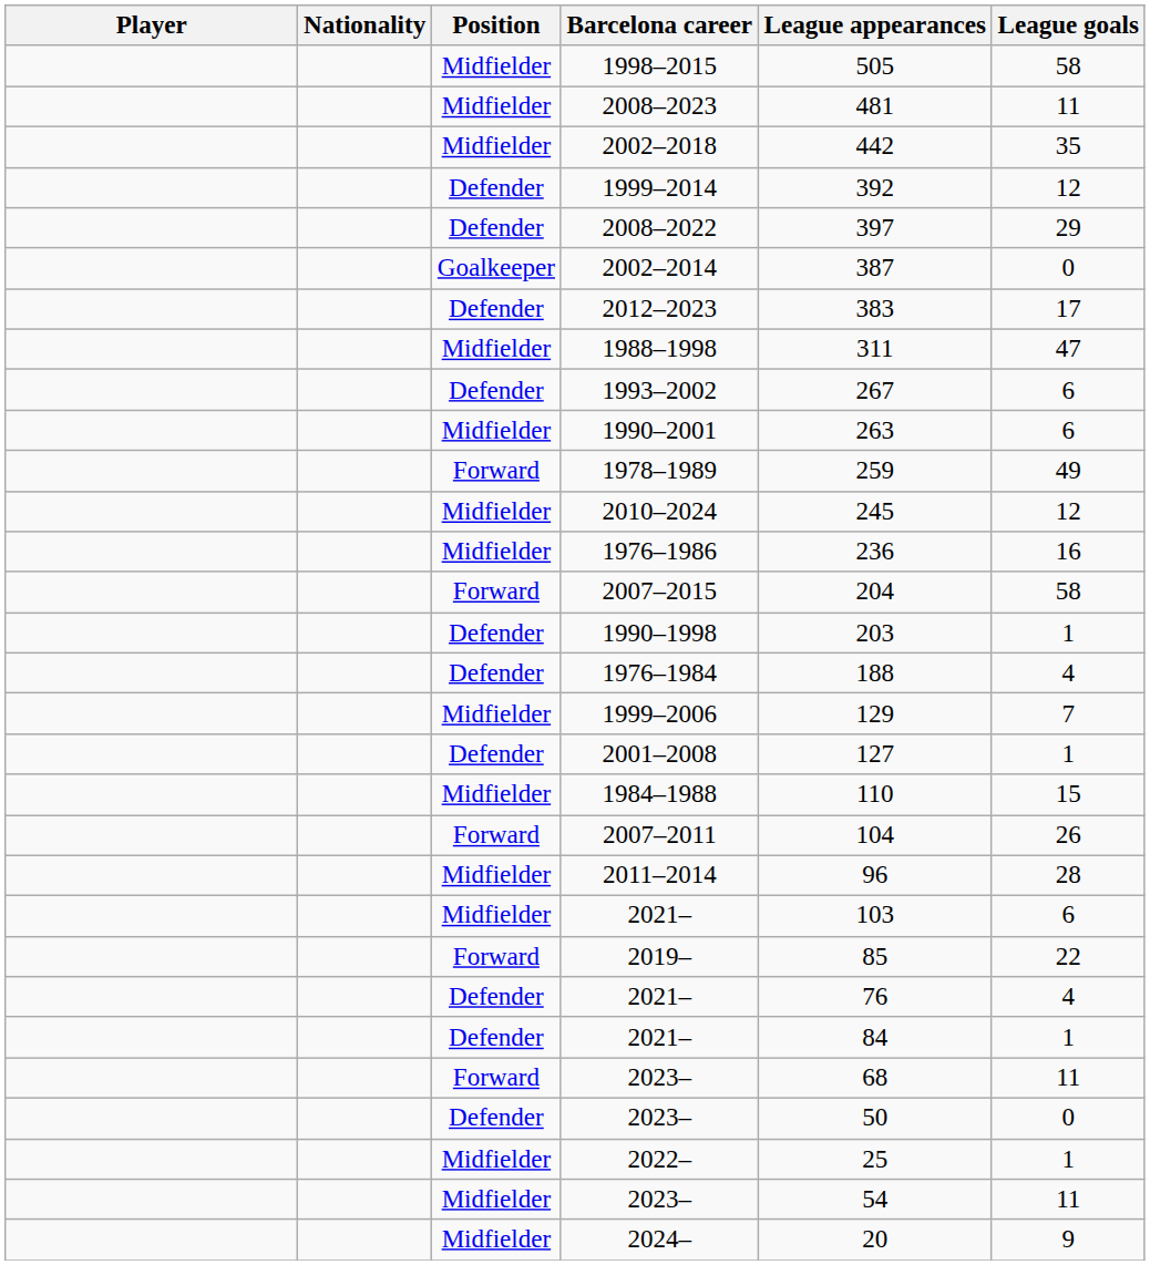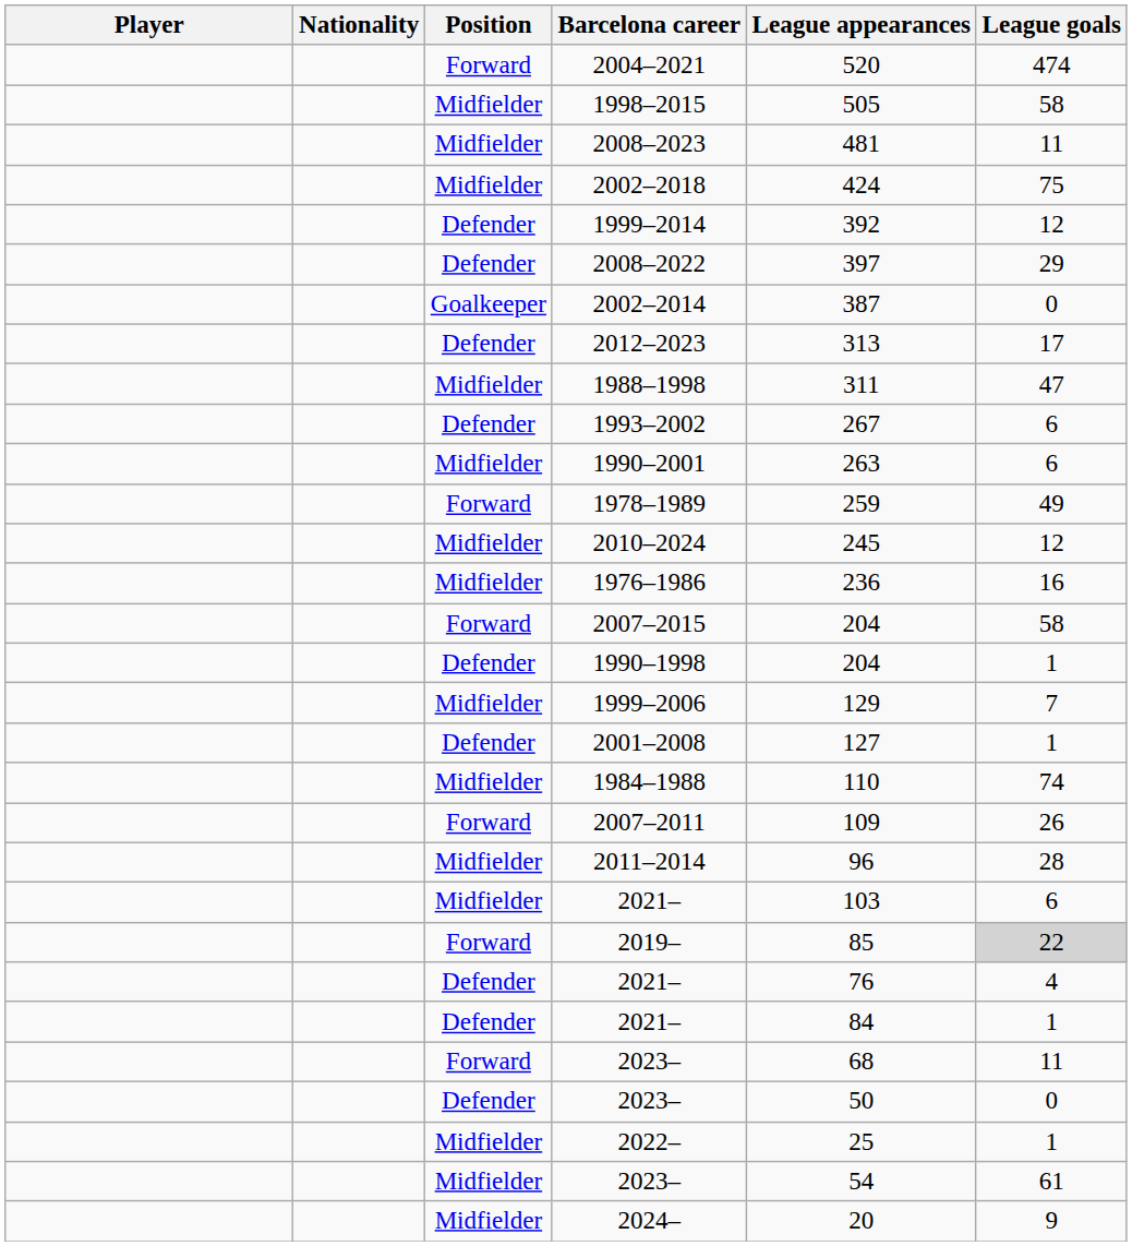 <table class="wikitable sortable" style="text-align: center;">
 <tr>
 <th style="width:11em">Player</th>
 <th>Nationality</th>
 <th>Position</th>
 <th>Barcelona career</th>
 <th>League appearances</th>
 <th>League goals</th>
+</tr>
+<tr>
+<td align="left"></td>
+<td align="left"></td>
+<td><a href='#'>Forward</a></td>
+<td>2004–2021</td>
+<td>520</td>
+<td>474</td>
 </tr>
 <tr>
 <td align="left"></td>
 <td align="left"></td>
 <td><a href='#'>Midfielder</a></td>
 <td>1998–2015</td>
 <td>505</td>
 <td>58</td>
 </tr>
 <tr>
 <td align="left"></td>
 <td align="left"></td>
 <td><a href='#'>Midfielder</a></td>
 <td>2008–2023</td>
 <td>481</td>
 <td>11</td>
 </tr>
 <tr>
 <td align="left"></td>
 <td align="left"></td>
 <td><a href='#'>Midfielder</a></td>
 <td>2002–2018</td>
-<td>442</td>
-<td>35</td>
+<td>424</td>
+<td>75</td>
 </tr>
 <tr>
 <td align="left"></td>
 <td align="left"></td>
 <td><a href='#'>Defender</a></td>
 <td>1999–2014</td>
 <td>392</td>
 <td>12</td>
 </tr>
 <tr>
 <td align="left"></td>
 <td align="left"></td>
 <td><a href='#'>Defender</a></td>
 <td>2008–2022</td>
 <td>397</td>
 <td>29</td>
 </tr>
 <tr>
 <td align="left"></td>
 <td align="left"></td>
 <td><a href='#'>Goalkeeper</a></td>
 <td>2002–2014</td>
 <td>387</td>
 <td>0</td>
 </tr>
 <tr>
 <td align="left"></td>
 <td align="left"></td>
 <td><a href='#'>Defender</a></td>
 <td>2012–2023</td>
-<td>383</td>
+<td>313</td>
 <td>17</td>
 </tr>
 <tr>
 <td align="left"></td>
 <td align="left"></td>
 <td><a href='#'>Midfielder</a></td>
 <td>1988–1998</td>
 <td>311</td>
 <td>47</td>
 </tr>
 <tr>
 <td align="left"></td>
 <td align="left"></td>
 <td><a href='#'>Defender</a></td>
 <td>1993–2002</td>
 <td>267</td>
 <td>6</td>
 </tr>
 <tr>
 <td align="left"></td>
 <td align="left"></td>
 <td><a href='#'>Midfielder</a></td>
 <td>1990–2001</td>
 <td>263</td>
 <td>6</td>
 </tr>
 <tr>
 <td align="left"></td>
 <td align="left"></td>
 <td><a href='#'>Forward</a></td>
 <td>1978–1989</td>
 <td>259</td>
 <td>49</td>
 </tr>
 <tr>
 <td align="left"></td>
 <td align="left"></td>
 <td><a href='#'>Midfielder</a></td>
 <td>2010–2024</td>
 <td>245</td>
 <td>12</td>
 </tr>
 <tr>
 <td align="left"></td>
 <td align="left"></td>
 <td><a href='#'>Midfielder</a></td>
 <td>1976–1986</td>
 <td>236</td>
 <td>16</td>
 </tr>
 <tr>
 <td align="left"></td>
 <td align="left"></td>
 <td><a href='#'>Forward</a></td>
 <td>2007–2015</td>
 <td>204</td>
 <td>58</td>
 </tr>
 <tr>
 <td align="left"></td>
 <td align="left"></td>
 <td><a href='#'>Defender</a></td>
 <td>1990–1998</td>
-<td>203</td>
+<td>204</td>
 <td>1</td>
-</tr>
-<tr>
-<td align="left"></td>
-<td align="left"></td>
-<td><a href='#'>Defender</a></td>
-<td>1976–1984</td>
-<td>188</td>
-<td>4</td>
 </tr>
 <tr>
 <td align="left"></td>
 <td align="left"></td>
 <td><a href='#'>Midfielder</a></td>
 <td>1999–2006</td>
 <td>129</td>
 <td>7</td>
 </tr>
 <tr>
 <td align="left"></td>
 <td align="left"></td>
 <td><a href='#'>Defender</a></td>
 <td>2001–2008</td>
 <td>127</td>
 <td>1</td>
 </tr>
 <tr>
 <td align="left"></td>
 <td align="left"></td>
 <td><a href='#'>Midfielder</a></td>
 <td>1984–1988</td>
 <td>110</td>
-<td>15</td>
+<td>74</td>
 </tr>
 <tr>
 <td align="left"></td>
 <td align="left"></td>
 <td><a href='#'>Forward</a></td>
 <td>2007–2011</td>
-<td>104</td>
+<td>109</td>
 <td>26</td>
 </tr>
 <tr>
 <td align="left"></td>
 <td align="left"></td>
 <td><a href='#'>Midfielder</a></td>
 <td>2011–2014</td>
 <td>96</td>
 <td>28</td>
 </tr>
 <tr>
 <td align="left"><strong></strong></td>
 <td align="left"></td>
 <td><a href='#'>Midfielder</a></td>
 <td>2021–</td>
 <td>103</td>
 <td>6</td>
 </tr>
 <tr>
 <td align="left"><strong></strong></td>
 <td align="left"></td>
 <td><a href='#'>Forward</a></td>
 <td>2019–</td>
 <td>85</td>
-<td>22</td>
+<td style="background: lightgrey;">22</td>
 </tr>
 <tr>
 <td align="left"><strong></strong></td>
 <td align="left"></td>
 <td><a href='#'>Defender</a></td>
 <td>2021–</td>
 <td>76</td>
 <td>4</td>
 </tr>
 <tr>
 <td align="left"><strong></strong></td>
 <td align="left"></td>
 <td><a href='#'>Defender</a></td>
 <td>2021–</td>
 <td>84</td>
 <td>1</td>
 </tr>
 <tr>
 <td align="left"><strong></strong></td>
 <td align="left"></td>
 <td><a href='#'>Forward</a></td>
 <td>2023–</td>
 <td>68</td>
 <td>11</td>
 </tr>
 <tr>
 <td align="left"><strong></strong></td>
 <td align="left"></td>
 <td><a href='#'>Defender</a></td>
 <td>2023–</td>
 <td>50</td>
 <td>0</td>
 </tr>
 <tr>
 <td align="left"><strong></strong></td>
 <td align="left"></td>
 <td><a href='#'>Midfielder</a></td>
 <td>2022–</td>
 <td>25</td>
 <td>1</td>
 </tr>
 <tr>
 <td align="left"><strong></strong></td>
 <td align="left"></td>
 <td><a href='#'>Midfielder</a></td>
 <td>2023–</td>
 <td>54</td>
-<td>11</td>
+<td>61</td>
 </tr>
 <tr>
 <td align="left"><strong></strong></td>
 <td align="left"></td>
 <td><a href='#'>Midfielder</a></td>
 <td>2024–</td>
 <td>20</td>
 <td>9</td>
 </tr>
 </table>
